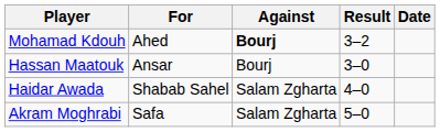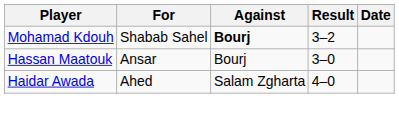 <table class="wikitable">
 <tr>
 <th>Player</th>
 <th>For</th>
 <th>Against</th>
 <th>Result</th>
 <th>Date</th>
 </tr>
 <tr>
 <td> <a href='#'>Mohamad Kdouh</a></td>
-<td>Ahed</td>
+<td>Shabab Sahel</td>
 <td><strong>Bourj</strong></td>
 <td>3–2</td>
 <td></td>
 </tr>
 <tr>
 <td> <a href='#'>Hassan Maatouk</a></td>
 <td>Ansar</td>
 <td>Bourj</td>
 <td>3–0</td>
 <td></td>
 </tr>
 <tr>
 <td> <a href='#'>Haidar Awada</a></td>
-<td>Shabab Sahel</td>
+<td>Ahed</td>
 <td>Salam Zgharta</td>
 <td>4–0</td>
 <td></td>
 </tr>
-<tr>
-<td> <a href='#'>Akram Moghrabi</a></td>
-<td>Safa</td>
-<td>Salam Zgharta</td>
-<td>5–0</td>
-<td></td>
-</tr>
 </table>
